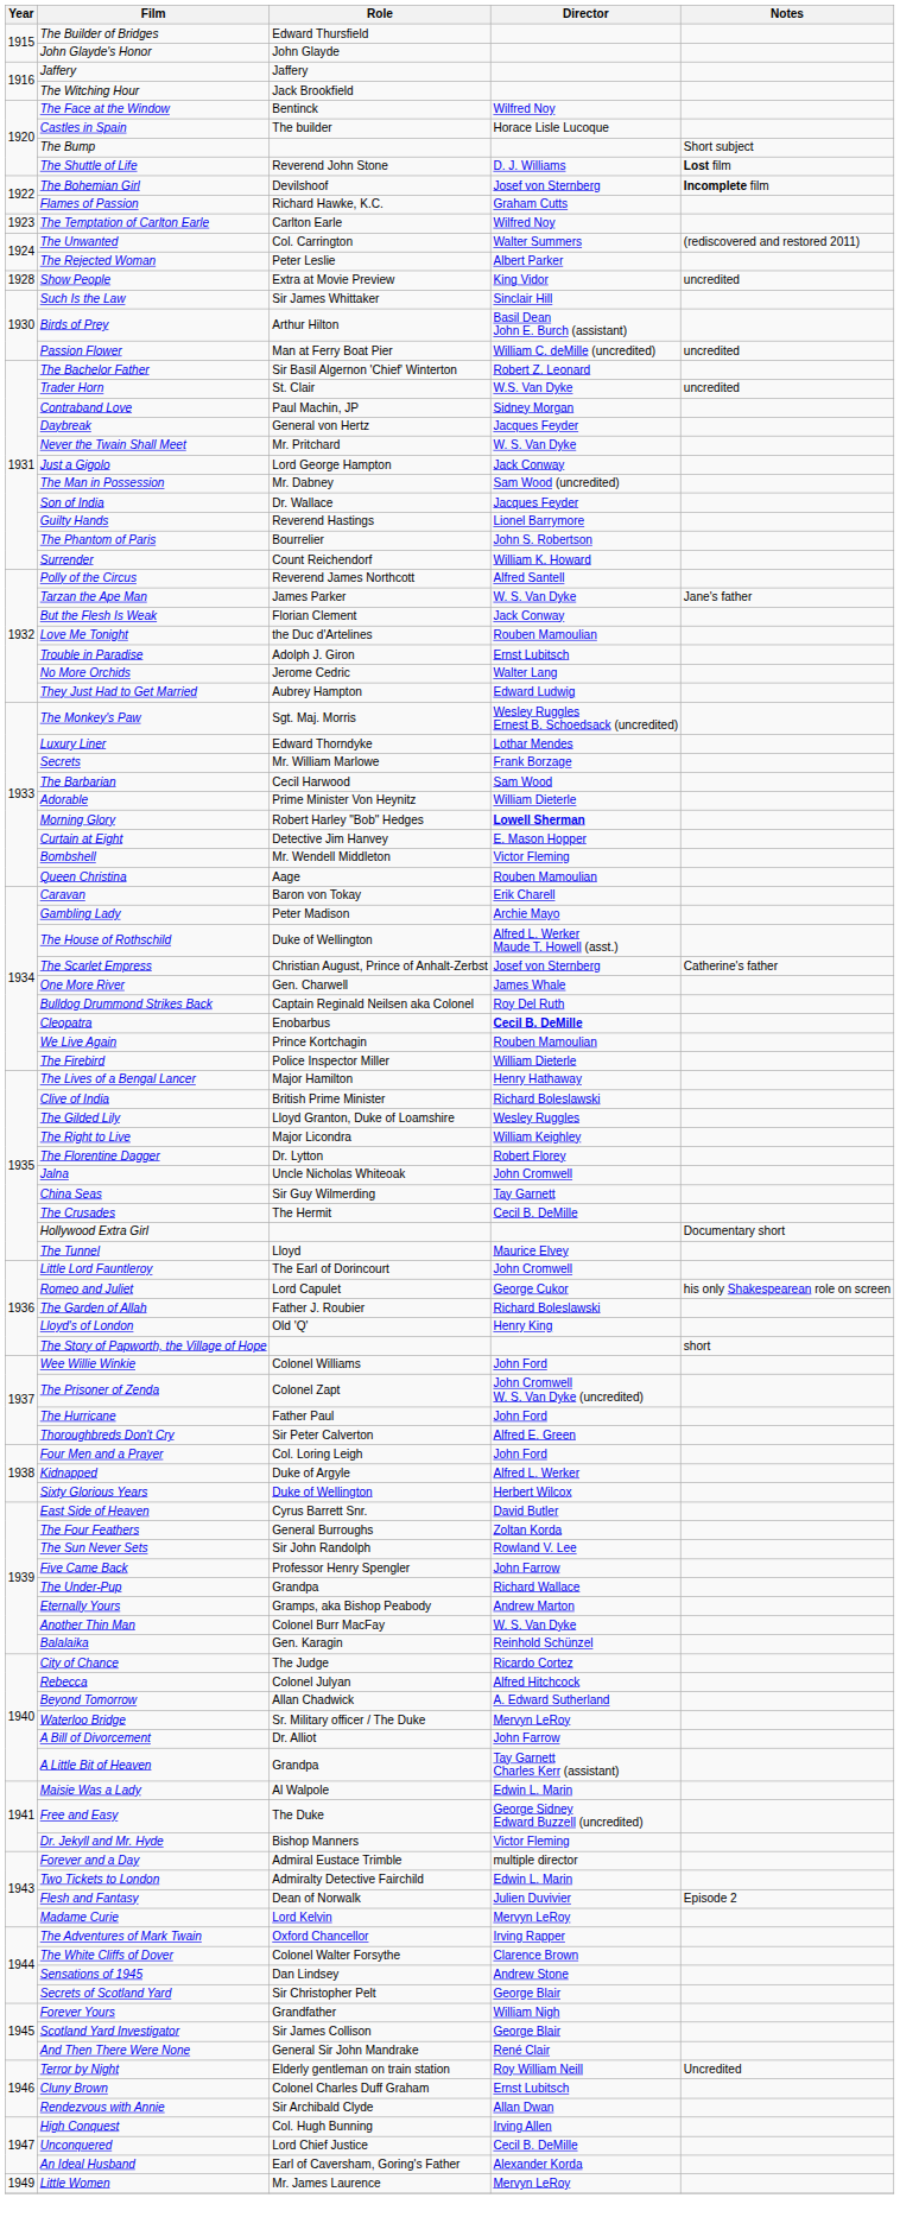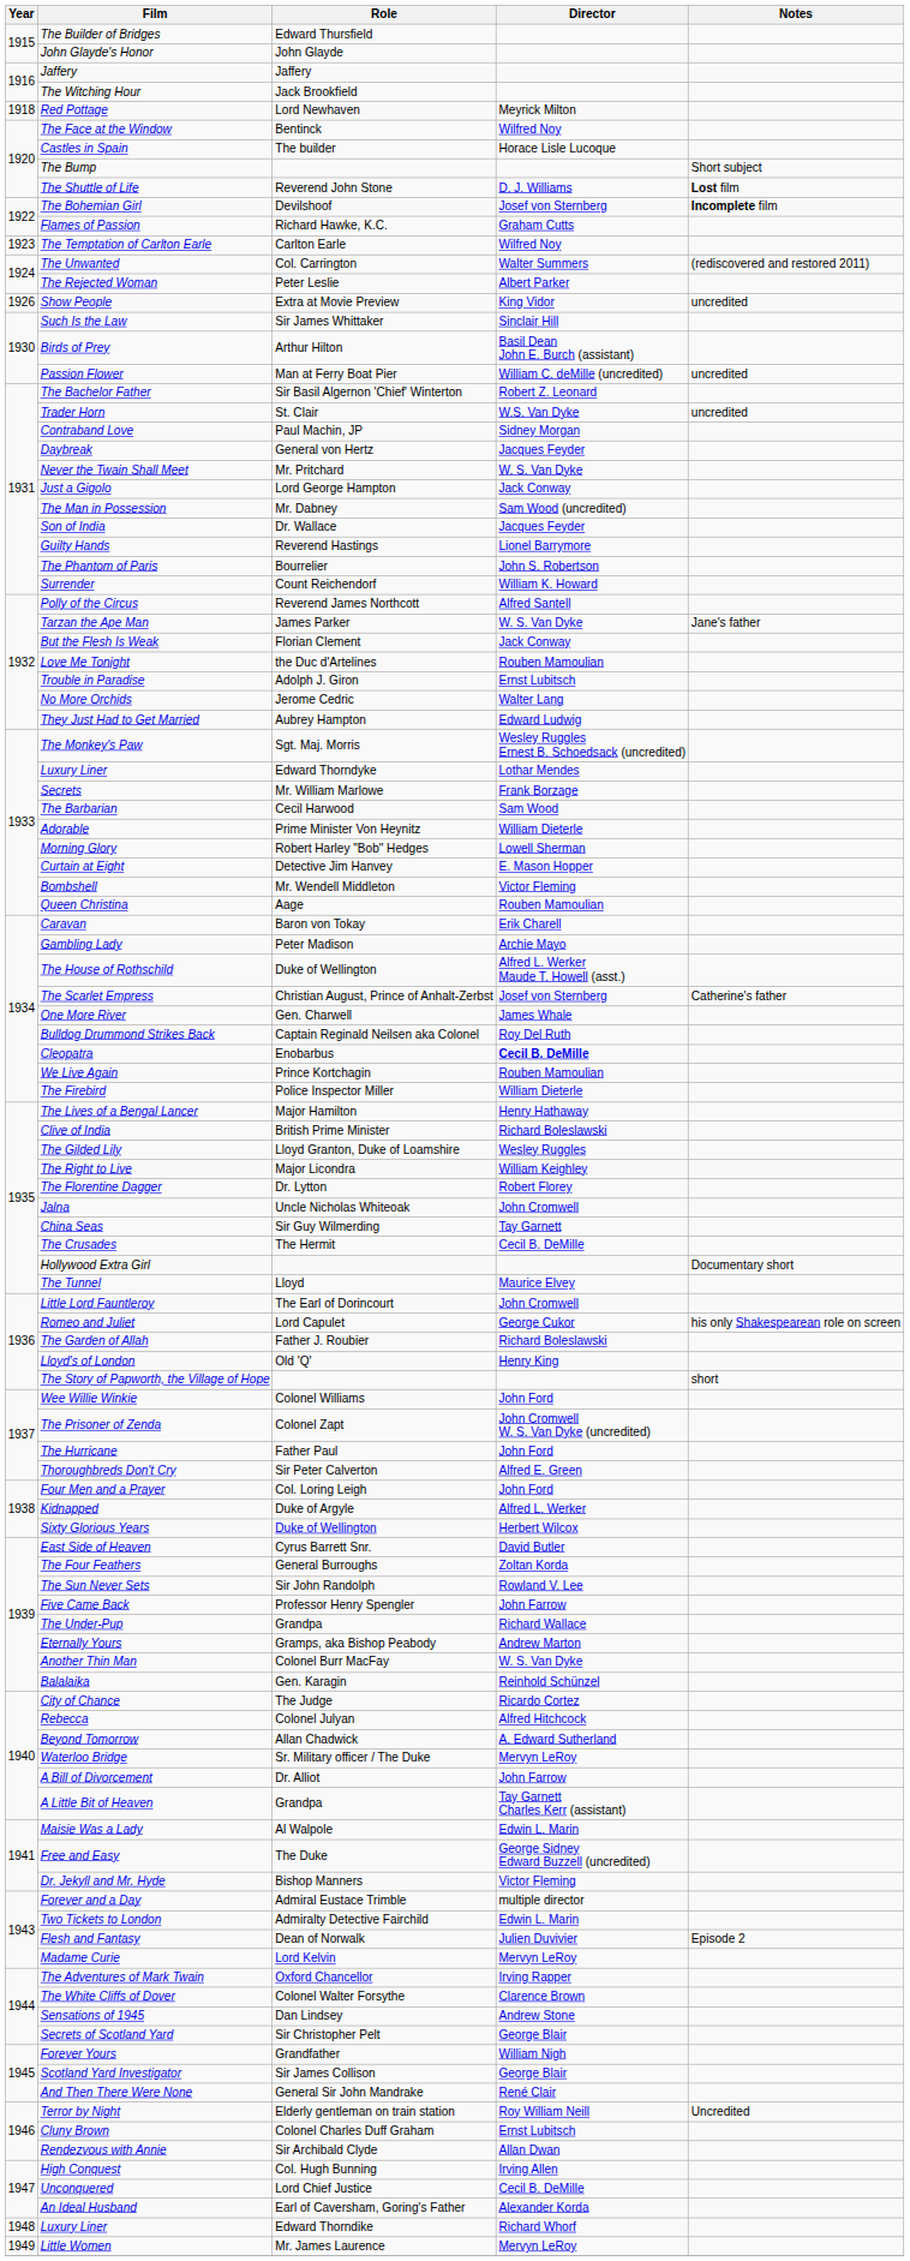 <table class="wikitable sortable sticky-header">
 <tr>
 <th>Year</th>
 <th>Film</th>
 <th>Role</th>
 <th>Director</th>
 <th class="unsortable">Notes</th>
 </tr>
 <tr>
 <td rowspan=2>1915</td>
 <td><em>The Builder of Bridges</em></td>
 <td>Edward Thursfield</td>
 <td></td>
 <td></td>
 </tr>
 <tr>
 <td><em>John Glayde's Honor</em></td>
 <td>John Glayde</td>
 <td></td>
 <td></td>
 </tr>
 <tr>
 <td rowspan=2>1916</td>
 <td><em>Jaffery</em></td>
 <td>Jaffery</td>
 <td></td>
 <td></td>
 </tr>
 <tr>
 <td><em>The Witching Hour</em></td>
 <td>Jack Brookfield</td>
 <td></td>
+<td></td>
+</tr>
+<tr>
+<td>1918</td>
+<td><em><a href='#'>Red Pottage</a></em></td>
+<td>Lord Newhaven</td>
+<td>Meyrick Milton</td>
 <td></td>
 </tr>
 <tr>
 <td rowspan=4>1920</td>
 <td><em><a href='#'>The Face at the Window</a></em></td>
 <td>Bentinck</td>
 <td><a href='#'>Wilfred Noy</a></td>
 <td></td>
 </tr>
 <tr>
 <td><em><a href='#'>Castles in Spain</a></em></td>
 <td>The builder</td>
 <td>Horace Lisle Lucoque</td>
 <td></td>
 </tr>
 <tr>
 <td><em>The Bump</em></td>
 <td></td>
 <td></td>
 <td>Short subject</td>
 </tr>
 <tr>
 <td><em><a href='#'>The Shuttle of Life</a></em></td>
 <td>Reverend John Stone</td>
 <td><a href='#'>D. J. Williams</a></td>
 <td><strong>Lost</strong> film</td>
 </tr>
 <tr>
 <td rowspan=2>1922</td>
 <td><em><a href='#'>The Bohemian Girl</a></em></td>
 <td>Devilshoof</td>
 <td><a href='#'>Josef von Sternberg</a></td>
 <td><strong>Incomplete</strong> film</td>
 </tr>
 <tr>
 <td><em><a href='#'>Flames of Passion</a></em></td>
 <td>Richard Hawke, K.C.</td>
 <td><a href='#'>Graham Cutts</a></td>
 <td></td>
 </tr>
 <tr>
 <td>1923</td>
 <td><em><a href='#'>The Temptation of Carlton Earle</a></em></td>
 <td>Carlton Earle</td>
 <td><a href='#'>Wilfred Noy</a></td>
 <td></td>
 </tr>
 <tr>
 <td rowspan=2>1924</td>
 <td><em><a href='#'>The Unwanted</a></em></td>
 <td>Col. Carrington</td>
 <td><a href='#'>Walter Summers</a></td>
 <td>(rediscovered and restored 2011)</td>
 </tr>
 <tr>
 <td><em><a href='#'>The Rejected Woman</a></em></td>
 <td>Peter Leslie</td>
 <td><a href='#'>Albert Parker</a></td>
 <td></td>
 </tr>
 <tr>
-<td>1928</td>
+<td>1926</td>
 <td><em><a href='#'>Show People</a></em></td>
 <td>Extra at Movie Preview</td>
 <td><a href='#'>King Vidor</a></td>
 <td>uncredited</td>
 </tr>
 <tr>
 <td rowspan=3>1930</td>
 <td><em><a href='#'>Such Is the Law</a></em></td>
 <td>Sir James Whittaker</td>
 <td><a href='#'>Sinclair Hill</a></td>
 <td></td>
 </tr>
 <tr>
 <td><em><a href='#'>Birds of Prey</a></em></td>
 <td>Arthur Hilton</td>
 <td><a href='#'>Basil Dean</a><br><a href='#'>John E. Burch</a> (assistant)</td>
 <td></td>
 </tr>
 <tr>
 <td><em><a href='#'>Passion Flower</a></em></td>
 <td>Man at Ferry Boat Pier</td>
 <td><a href='#'>William C. deMille</a> (uncredited)</td>
 <td>uncredited</td>
 </tr>
 <tr>
 <td rowspan=11>1931</td>
 <td><em><a href='#'>The Bachelor Father</a></em></td>
 <td>Sir Basil Algernon 'Chief' Winterton</td>
 <td><a href='#'>Robert Z. Leonard</a></td>
 <td></td>
 </tr>
 <tr>
 <td><em><a href='#'>Trader Horn</a></em></td>
 <td>St. Clair</td>
 <td><a href='#'>W.S. Van Dyke</a></td>
 <td>uncredited</td>
 </tr>
 <tr>
 <td><em><a href='#'>Contraband Love</a></em></td>
 <td>Paul Machin, JP</td>
 <td><a href='#'>Sidney Morgan</a></td>
 <td></td>
 </tr>
 <tr>
 <td><em><a href='#'>Daybreak</a></em></td>
 <td>General von Hertz</td>
 <td><a href='#'>Jacques Feyder</a></td>
 <td></td>
 </tr>
 <tr>
 <td><em><a href='#'>Never the Twain Shall Meet</a></em></td>
 <td>Mr. Pritchard</td>
 <td><a href='#'>W. S. Van Dyke</a></td>
 <td></td>
 </tr>
 <tr>
 <td><em><a href='#'>Just a Gigolo</a></em></td>
 <td>Lord George Hampton</td>
 <td><a href='#'>Jack Conway</a></td>
 <td></td>
 </tr>
 <tr>
 <td><em><a href='#'>The Man in Possession</a></em></td>
 <td>Mr. Dabney</td>
 <td><a href='#'>Sam Wood</a> (uncredited)</td>
 <td></td>
 </tr>
 <tr>
 <td><em><a href='#'>Son of India</a></em></td>
 <td>Dr. Wallace</td>
 <td><a href='#'>Jacques Feyder</a></td>
 <td></td>
 </tr>
 <tr>
 <td><em><a href='#'>Guilty Hands</a></em></td>
 <td>Reverend Hastings</td>
 <td><a href='#'>Lionel Barrymore</a></td>
 <td></td>
 </tr>
 <tr>
 <td><em><a href='#'>The Phantom of Paris</a></em></td>
 <td>Bourrelier</td>
 <td><a href='#'>John S. Robertson</a></td>
 <td></td>
 </tr>
 <tr>
 <td><em><a href='#'>Surrender</a></em></td>
 <td>Count Reichendorf</td>
 <td><a href='#'>William K. Howard</a></td>
 <td></td>
 </tr>
 <tr>
 <td rowspan=7>1932</td>
 <td><em><a href='#'>Polly of the Circus</a></em></td>
 <td>Reverend James Northcott</td>
 <td><a href='#'>Alfred Santell</a></td>
 <td></td>
 </tr>
 <tr>
 <td><em><a href='#'>Tarzan the Ape Man</a></em></td>
 <td>James Parker</td>
 <td><a href='#'>W. S. Van Dyke</a></td>
 <td>Jane's father</td>
 </tr>
 <tr>
 <td><em><a href='#'>But the Flesh Is Weak</a></em></td>
 <td>Florian Clement</td>
 <td><a href='#'>Jack Conway</a></td>
 <td></td>
 </tr>
 <tr>
 <td><em><a href='#'>Love Me Tonight</a></em></td>
 <td>the Duc d'Artelines</td>
 <td><a href='#'>Rouben Mamoulian</a></td>
 <td></td>
 </tr>
 <tr>
 <td><em><a href='#'>Trouble in Paradise</a></em></td>
 <td>Adolph J. Giron</td>
 <td><a href='#'>Ernst Lubitsch</a></td>
 <td></td>
 </tr>
 <tr>
 <td><em><a href='#'>No More Orchids</a></em></td>
 <td>Jerome Cedric</td>
 <td><a href='#'>Walter Lang</a></td>
 <td></td>
 </tr>
 <tr>
 <td><em><a href='#'>They Just Had to Get Married</a></em></td>
 <td>Aubrey Hampton</td>
 <td><a href='#'>Edward Ludwig</a></td>
 <td></td>
 </tr>
 <tr>
 <td rowspan=9>1933</td>
 <td><em><a href='#'>The Monkey's Paw</a></em></td>
 <td>Sgt. Maj. Morris</td>
 <td><a href='#'>Wesley Ruggles</a><em><br></em><a href='#'>Ernest B. Schoedsack</a> (uncredited)</td>
 <td></td>
 </tr>
 <tr>
 <td><em><a href='#'>Luxury Liner</a></em></td>
 <td>Edward Thorndyke</td>
 <td><a href='#'>Lothar Mendes</a></td>
 <td></td>
 </tr>
 <tr>
 <td><em><a href='#'>Secrets</a></em></td>
 <td>Mr. William Marlowe</td>
 <td><a href='#'>Frank Borzage</a></td>
 <td></td>
 </tr>
 <tr>
 <td><em><a href='#'>The Barbarian</a></em></td>
 <td>Cecil Harwood</td>
 <td><a href='#'>Sam Wood</a></td>
 <td></td>
 </tr>
 <tr>
 <td><em><a href='#'>Adorable</a></em></td>
 <td>Prime Minister Von Heynitz</td>
 <td><a href='#'>William Dieterle</a></td>
 <td></td>
 </tr>
 <tr>
 <td><em><a href='#'>Morning Glory</a></em></td>
 <td>Robert Harley "Bob" Hedges</td>
-<td><strong><a href='#'>Lowell Sherman</a></strong></td>
+<td><a href='#'>Lowell Sherman</a></td>
 <td></td>
 </tr>
 <tr>
 <td><em><a href='#'>Curtain at Eight</a></em></td>
 <td>Detective Jim Hanvey</td>
 <td><a href='#'>E. Mason Hopper</a></td>
 <td></td>
 </tr>
 <tr>
 <td><em><a href='#'>Bombshell</a></em></td>
 <td>Mr. Wendell Middleton</td>
 <td><a href='#'>Victor Fleming</a></td>
 <td></td>
 </tr>
 <tr>
 <td><em><a href='#'>Queen Christina</a></em></td>
 <td>Aage</td>
 <td><a href='#'>Rouben Mamoulian</a></td>
 <td></td>
 </tr>
 <tr>
 <td rowspan=9>1934</td>
 <td><em><a href='#'>Caravan</a></em></td>
 <td>Baron von Tokay</td>
 <td><a href='#'>Erik Charell</a></td>
 <td></td>
 </tr>
 <tr>
 <td><em><a href='#'>Gambling Lady</a></em></td>
 <td>Peter Madison</td>
 <td><a href='#'>Archie Mayo</a></td>
 <td></td>
 </tr>
 <tr>
 <td><em><a href='#'>The House of Rothschild</a></em></td>
 <td>Duke of Wellington</td>
 <td><a href='#'>Alfred L. Werker</a><br><a href='#'>Maude T. Howell</a> (asst.)</td>
 <td></td>
 </tr>
 <tr>
 <td><em><a href='#'>The Scarlet Empress</a></em></td>
 <td>Christian August, Prince of Anhalt-Zerbst</td>
 <td><a href='#'>Josef von Sternberg</a></td>
 <td>Catherine's father</td>
 </tr>
 <tr>
 <td><em><a href='#'>One More River</a></em></td>
 <td>Gen. Charwell</td>
 <td><a href='#'>James Whale</a></td>
 <td></td>
 </tr>
 <tr>
 <td><em><a href='#'>Bulldog Drummond Strikes Back</a></em></td>
 <td>Captain Reginald Neilsen aka Colonel</td>
 <td><a href='#'>Roy Del Ruth</a></td>
 <td></td>
 </tr>
 <tr>
 <td><em><a href='#'>Cleopatra</a></em></td>
 <td>Enobarbus</td>
 <td><strong><a href='#'>Cecil B. DeMille</a></strong></td>
 <td></td>
 </tr>
 <tr>
 <td><em><a href='#'>We Live Again</a></em></td>
 <td>Prince Kortchagin</td>
 <td><a href='#'>Rouben Mamoulian</a></td>
 <td></td>
 </tr>
 <tr>
 <td><em><a href='#'>The Firebird</a></em></td>
 <td>Police Inspector Miller</td>
 <td><a href='#'>William Dieterle</a></td>
 <td></td>
 </tr>
 <tr>
 <td rowspan=10>1935</td>
 <td><em><a href='#'>The Lives of a Bengal Lancer</a></em></td>
 <td>Major Hamilton</td>
 <td><a href='#'>Henry Hathaway</a></td>
 <td></td>
 </tr>
 <tr>
 <td><em><a href='#'>Clive of India</a></em></td>
 <td>British Prime Minister</td>
 <td><a href='#'>Richard Boleslawski</a></td>
 <td></td>
 </tr>
 <tr>
 <td><em><a href='#'>The Gilded Lily</a></em></td>
 <td>Lloyd Granton, Duke of Loamshire</td>
 <td><a href='#'>Wesley Ruggles</a></td>
 <td></td>
 </tr>
 <tr>
 <td><em><a href='#'>The Right to Live</a></em></td>
 <td>Major Licondra</td>
 <td><a href='#'>William Keighley</a></td>
 <td></td>
 </tr>
 <tr>
 <td><em><a href='#'>The Florentine Dagger</a></em></td>
 <td>Dr. Lytton</td>
 <td><a href='#'>Robert Florey</a></td>
 <td></td>
 </tr>
 <tr>
 <td><em><a href='#'>Jalna</a></em></td>
 <td>Uncle Nicholas Whiteoak</td>
 <td><a href='#'>John Cromwell</a></td>
 <td></td>
 </tr>
 <tr>
 <td><em><a href='#'>China Seas</a></em></td>
 <td>Sir Guy Wilmerding</td>
 <td><a href='#'>Tay Garnett</a></td>
 <td></td>
 </tr>
 <tr>
 <td><em><a href='#'>The Crusades</a></em></td>
 <td>The Hermit</td>
 <td><a href='#'>Cecil B. DeMille</a></td>
 <td></td>
 </tr>
 <tr>
 <td><em>Hollywood Extra Girl</em></td>
 <td></td>
 <td></td>
 <td>Documentary short</td>
 </tr>
 <tr>
 <td><em><a href='#'>The Tunnel</a></em></td>
 <td>Lloyd</td>
 <td><a href='#'>Maurice Elvey</a></td>
 <td></td>
 </tr>
 <tr>
 <td rowspan=5>1936</td>
 <td><em><a href='#'>Little Lord Fauntleroy</a></em></td>
 <td>The Earl of Dorincourt</td>
 <td><a href='#'>John Cromwell</a></td>
 <td></td>
 </tr>
 <tr>
 <td><em><a href='#'>Romeo and Juliet</a></em></td>
 <td>Lord Capulet</td>
 <td><a href='#'>George Cukor</a></td>
 <td>his only <a href='#'>Shakespearean</a> role on screen</td>
 </tr>
 <tr>
 <td><em><a href='#'>The Garden of Allah</a></em></td>
 <td>Father J. Roubier</td>
 <td><a href='#'>Richard Boleslawski</a></td>
 <td></td>
 </tr>
 <tr>
 <td><em><a href='#'>Lloyd's of London</a></em></td>
 <td>Old 'Q'</td>
 <td><a href='#'>Henry King</a></td>
 <td></td>
 </tr>
 <tr>
 <td><em><a href='#'>The Story of Papworth, the Village of Hope</a></em></td>
 <td></td>
 <td></td>
 <td>short</td>
 </tr>
 <tr>
 <td rowspan=4>1937</td>
 <td><em><a href='#'>Wee Willie Winkie</a></em></td>
 <td>Colonel Williams</td>
 <td><a href='#'>John Ford</a></td>
 <td></td>
 </tr>
 <tr>
 <td><em><a href='#'>The Prisoner of Zenda</a></em></td>
 <td>Colonel Zapt</td>
 <td><a href='#'>John Cromwell</a><br><a href='#'>W. S. Van Dyke</a> (uncredited)</td>
 <td></td>
 </tr>
 <tr>
 <td><em><a href='#'>The Hurricane</a></em></td>
 <td>Father Paul</td>
 <td><a href='#'>John Ford</a></td>
 <td></td>
 </tr>
 <tr>
 <td><em><a href='#'>Thoroughbreds Don't Cry</a></em></td>
 <td>Sir Peter Calverton</td>
 <td><a href='#'>Alfred E. Green</a></td>
 <td></td>
 </tr>
 <tr>
 <td rowspan=3>1938</td>
 <td><em><a href='#'>Four Men and a Prayer</a></em></td>
 <td>Col. Loring Leigh</td>
 <td><a href='#'>John Ford</a></td>
 <td></td>
 </tr>
 <tr>
 <td><em><a href='#'>Kidnapped</a></em></td>
 <td>Duke of Argyle</td>
 <td><a href='#'>Alfred L. Werker</a></td>
 <td></td>
 </tr>
 <tr>
 <td><em><a href='#'>Sixty Glorious Years</a></em></td>
 <td><a href='#'>Duke of Wellington</a></td>
 <td><a href='#'>Herbert Wilcox</a></td>
 <td></td>
 </tr>
 <tr>
 <td rowspan=8>1939</td>
 <td><em><a href='#'>East Side of Heaven</a></em></td>
 <td>Cyrus Barrett Snr.</td>
 <td><a href='#'>David Butler</a></td>
 <td></td>
 </tr>
 <tr>
 <td><em><a href='#'>The Four Feathers</a></em></td>
 <td>General Burroughs</td>
 <td><a href='#'>Zoltan Korda</a></td>
 <td></td>
 </tr>
 <tr>
 <td><em><a href='#'>The Sun Never Sets</a></em></td>
 <td>Sir John Randolph</td>
 <td><a href='#'>Rowland V. Lee</a></td>
 <td></td>
 </tr>
 <tr>
 <td><em><a href='#'>Five Came Back</a></em></td>
 <td>Professor Henry Spengler</td>
 <td><a href='#'>John Farrow</a></td>
 <td></td>
 </tr>
 <tr>
 <td><em><a href='#'>The Under-Pup</a></em></td>
 <td>Grandpa</td>
 <td><a href='#'>Richard Wallace</a></td>
 <td></td>
 </tr>
 <tr>
 <td><em><a href='#'>Eternally Yours</a></em></td>
 <td>Gramps, aka Bishop Peabody</td>
 <td><a href='#'>Andrew Marton</a></td>
 <td></td>
 </tr>
 <tr>
 <td><em><a href='#'>Another Thin Man</a></em></td>
 <td>Colonel Burr MacFay</td>
 <td><a href='#'>W. S. Van Dyke</a></td>
 <td></td>
 </tr>
 <tr>
 <td><em><a href='#'>Balalaika</a></em></td>
 <td>Gen. Karagin</td>
 <td><a href='#'>Reinhold Schünzel</a></td>
 <td></td>
 </tr>
 <tr>
 <td rowspan=6>1940</td>
 <td><em><a href='#'>City of Chance</a></em></td>
 <td>The Judge</td>
 <td><a href='#'>Ricardo Cortez</a></td>
 <td></td>
 </tr>
 <tr>
 <td><em><a href='#'>Rebecca</a></em></td>
 <td>Colonel Julyan</td>
 <td><a href='#'>Alfred Hitchcock</a></td>
 <td></td>
 </tr>
 <tr>
 <td><em><a href='#'>Beyond Tomorrow</a></em></td>
 <td>Allan Chadwick</td>
 <td><a href='#'>A. Edward Sutherland</a></td>
 <td></td>
 </tr>
 <tr>
 <td><em><a href='#'>Waterloo Bridge</a></em></td>
 <td>Sr. Military officer / The Duke</td>
 <td><a href='#'>Mervyn LeRoy</a></td>
 <td></td>
 </tr>
 <tr>
 <td><em><a href='#'>A Bill of Divorcement</a></em></td>
 <td>Dr. Alliot</td>
 <td><a href='#'>John Farrow</a></td>
 <td></td>
 </tr>
 <tr>
 <td><em><a href='#'>A Little Bit of Heaven</a></em></td>
 <td>Grandpa</td>
 <td><a href='#'>Tay Garnett</a><br><a href='#'>Charles Kerr</a> (assistant)</td>
 <td></td>
 </tr>
 <tr>
 <td rowspan=3>1941</td>
 <td><em><a href='#'>Maisie Was a Lady</a></em></td>
 <td>Al Walpole</td>
 <td><a href='#'>Edwin L. Marin</a></td>
 <td></td>
 </tr>
 <tr>
 <td><em><a href='#'>Free and Easy</a></em></td>
 <td>The Duke</td>
 <td><a href='#'>George Sidney</a><br><a href='#'>Edward Buzzell</a> (uncredited)</td>
 <td></td>
 </tr>
 <tr>
 <td><em><a href='#'>Dr. Jekyll and Mr. Hyde</a></em></td>
 <td>Bishop Manners</td>
 <td><a href='#'>Victor Fleming</a></td>
 <td></td>
 </tr>
 <tr>
 <td rowspan=4>1943</td>
 <td><em><a href='#'>Forever and a Day</a></em></td>
 <td>Admiral Eustace Trimble</td>
 <td>multiple director</td>
 <td></td>
 </tr>
 <tr>
 <td><em><a href='#'>Two Tickets to London</a></em></td>
 <td>Admiralty Detective Fairchild</td>
 <td><a href='#'>Edwin L. Marin</a></td>
 <td></td>
 </tr>
 <tr>
 <td><em><a href='#'>Flesh and Fantasy</a></em></td>
 <td>Dean of Norwalk</td>
 <td><a href='#'>Julien Duvivier</a></td>
 <td>Episode 2</td>
 </tr>
 <tr>
 <td><em><a href='#'>Madame Curie</a></em></td>
 <td><a href='#'>Lord Kelvin</a></td>
 <td><a href='#'>Mervyn LeRoy</a></td>
 <td></td>
 </tr>
 <tr>
 <td rowspan=4>1944</td>
 <td><em><a href='#'>The Adventures of Mark Twain</a></em></td>
 <td><a href='#'>Oxford Chancellor</a></td>
 <td><a href='#'>Irving Rapper</a></td>
 <td></td>
 </tr>
 <tr>
 <td><em><a href='#'>The White Cliffs of Dover</a></em></td>
 <td>Colonel Walter Forsythe</td>
 <td><a href='#'>Clarence Brown</a></td>
 <td></td>
 </tr>
 <tr>
 <td><em><a href='#'>Sensations of 1945</a></em></td>
 <td>Dan Lindsey</td>
 <td><a href='#'>Andrew Stone</a></td>
 <td></td>
 </tr>
 <tr>
 <td><em><a href='#'>Secrets of Scotland Yard</a></em></td>
 <td>Sir Christopher Pelt</td>
 <td><a href='#'>George Blair</a></td>
 <td></td>
 </tr>
 <tr>
 <td rowspan=3>1945</td>
 <td><em><a href='#'>Forever Yours</a></em></td>
 <td>Grandfather</td>
 <td><a href='#'>William Nigh</a></td>
 <td></td>
 </tr>
 <tr>
 <td><em><a href='#'>Scotland Yard Investigator</a></em></td>
 <td>Sir James Collison</td>
 <td><a href='#'>George Blair</a></td>
 <td></td>
 </tr>
 <tr>
 <td><em><a href='#'>And Then There Were None</a></em></td>
 <td>General Sir John Mandrake</td>
 <td><a href='#'>René Clair</a></td>
 <td></td>
 </tr>
 <tr>
 <td rowspan=3>1946</td>
 <td><em><a href='#'>Terror by Night</a></em></td>
 <td>Elderly gentleman on train station</td>
 <td><a href='#'>Roy William Neill</a></td>
 <td>Uncredited</td>
 </tr>
 <tr>
 <td><em><a href='#'>Cluny Brown</a></em></td>
 <td>Colonel Charles Duff Graham</td>
 <td><a href='#'>Ernst Lubitsch</a></td>
 <td></td>
 </tr>
 <tr>
 <td><em><a href='#'>Rendezvous with Annie</a></em></td>
 <td>Sir Archibald Clyde</td>
 <td><a href='#'>Allan Dwan</a></td>
 <td></td>
 </tr>
 <tr>
 <td rowspan=3>1947</td>
 <td><em><a href='#'>High Conquest</a></em></td>
 <td>Col. Hugh Bunning</td>
 <td><a href='#'>Irving Allen</a></td>
 <td></td>
 </tr>
 <tr>
 <td><em><a href='#'>Unconquered</a></em></td>
 <td>Lord Chief Justice</td>
 <td><a href='#'>Cecil B. DeMille</a></td>
 <td></td>
 </tr>
 <tr>
 <td><em><a href='#'>An Ideal Husband</a></em></td>
 <td>Earl of Caversham, Goring's Father</td>
 <td><a href='#'>Alexander Korda</a></td>
 <td></td>
 </tr>
 <tr>
+<td>1948</td>
+<td><em><a href='#'>Luxury Liner</a></em></td>
+<td>Edward Thorndike</td>
+<td><a href='#'>Richard Whorf</a></td>
+<td></td>
+</tr>
+<tr>
 <td>1949</td>
 <td><em><a href='#'>Little Women</a></em></td>
 <td>Mr. James Laurence</td>
 <td><a href='#'>Mervyn LeRoy</a></td>
 <td></td>
 </tr>
 <tr>
 </tr>
 </table>
